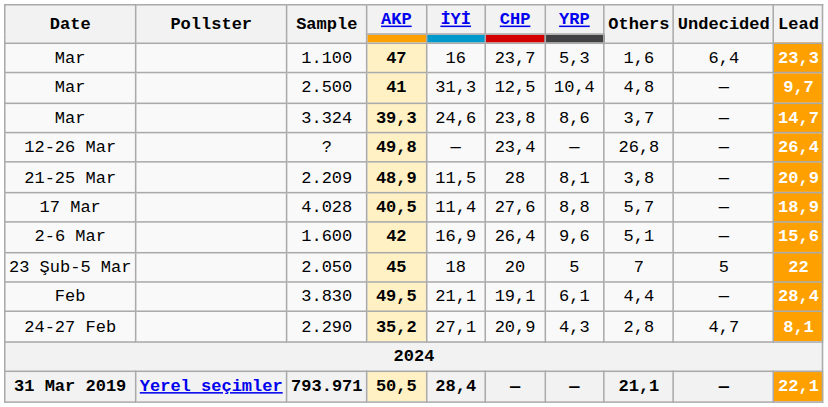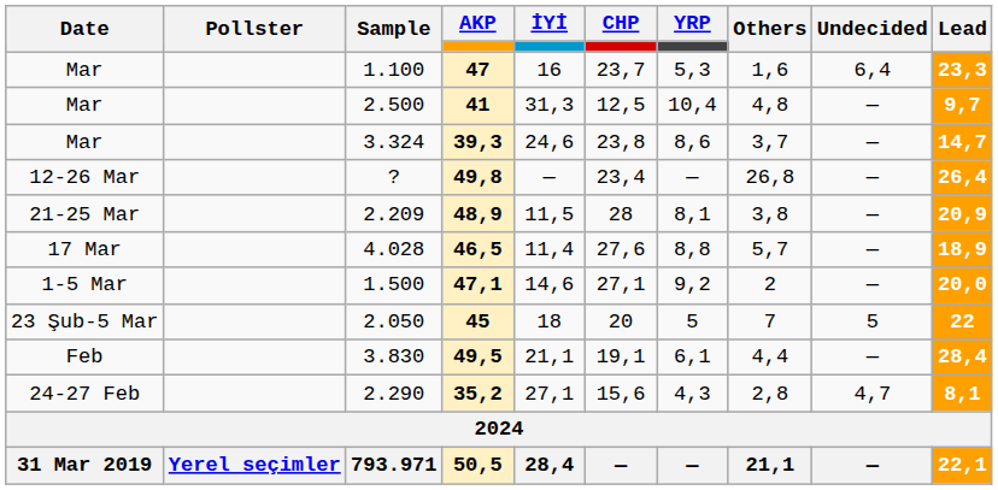 <table class="wikitable mw-collapsible" style="text-align:center; font-size:85%; line-height:14px;">
 <tr>
 <th rowspan="2">Date</th>
 <th rowspan="2">Pollster</th>
 <th rowspan="2">Sample</th>
 <th style="width:3em;"><a href='#'>AKP</a></th>
 <th style="width:3em;"><a href='#'>İYİ</a></th>
 <th style="width:3em;"><a href='#'>CHP</a></th>
 <th style="width:3em;"><a href='#'>YRP</a></th>
 <th rowspan="2">Others</th>
 <th rowspan="2">Undecided</th>
 <th rowspan="2">Lead</th>
 </tr>
 <tr>
 <th style="background:#fda000;"></th>
 <th style="background:#0099cc;"></th>
 <th style="background:#d40000;"></th>
 <th style="background:#414042;"></th>
 </tr>
 <tr>
 <td>Mar</td>
 <td></td>
 <td>1.100</td>
 <td style="background:#FFF1C4"><strong>47</strong></td>
 <td>16</td>
 <td>23,7</td>
 <td>5,3</td>
 <td>1,6</td>
 <td>6,4</td>
 <th style="background:#fda000; color:white;">23,3</th>
 </tr>
 <tr>
 <td>Mar</td>
 <td></td>
 <td>2.500</td>
 <td style="background:#FFF1C4"><strong>41</strong></td>
 <td>31,3</td>
 <td>12,5</td>
 <td>10,4</td>
 <td>4,8</td>
 <td>—</td>
 <th style="background:#fda000; color:white;">9,7</th>
 </tr>
 <tr>
 <td>Mar</td>
 <td></td>
 <td>3.324</td>
 <td style="background:#FFF1C4"><strong>39,3</strong></td>
 <td>24,6</td>
 <td>23,8</td>
 <td>8,6</td>
 <td>3,7</td>
 <td>—</td>
 <th style="background:#fda000; color:white;">14,7</th>
 </tr>
 <tr>
 <td>12-26 Mar</td>
 <td></td>
 <td>?</td>
 <td style="background:#FFF1C4"><strong>49,8</strong></td>
 <td>—</td>
 <td>23,4</td>
 <td>—</td>
 <td>26,8</td>
 <td>—</td>
 <th style="background:#fda000; color:white;">26,4</th>
 </tr>
 <tr>
 <td>21-25 Mar</td>
 <td></td>
 <td>2.209</td>
 <td style="background:#FFF1C4"><strong>48,9</strong></td>
 <td>11,5</td>
 <td>28</td>
 <td>8,1</td>
 <td>3,8</td>
 <td>—</td>
 <th style="background:#fda000; color:white;">20,9</th>
 </tr>
 <tr>
 <td>17 Mar</td>
 <td></td>
 <td>4.028</td>
-<td style="background:#FFF1C4"><strong>40,5</strong></td>
+<td style="background:#FFF1C4"><strong>46,5</strong></td>
 <td>11,4</td>
 <td>27,6</td>
 <td>8,8</td>
 <td>5,7</td>
 <td>—</td>
 <th style="background:#fda000; color:white;">18,9</th>
 </tr>
 <tr>
-<td>2-6 Mar</td>
+<td>1-5 Mar</td>
 <td></td>
-<td>1.600</td>
-<td style="background:#FFF1C4"><strong>42</strong></td>
-<td>16,9</td>
-<td>26,4</td>
-<td>9,6</td>
-<td>5,1</td>
+<td>1.500</td>
+<td style="background:#FFF1C4"><strong>47,1</strong></td>
+<td>14,6</td>
+<td>27,1</td>
+<td>9,2</td>
+<td>2</td>
 <td>—</td>
-<th style="background:#fda000; color:white;">15,6</th>
+<th style="background:#fda000; color:white;">20,0</th>
 </tr>
 <tr>
 <td>23 Şub-5 Mar</td>
 <td></td>
 <td>2.050</td>
 <td style="background:#FFF1C4"><strong>45</strong></td>
 <td>18</td>
 <td>20</td>
 <td>5</td>
 <td>7</td>
 <td>5</td>
 <th style="background:#fda000; color:white;">22</th>
 </tr>
 <tr>
 <td>Feb</td>
 <td></td>
 <td>3.830</td>
 <td style="background:#FFF1C4"><strong>49,5</strong></td>
 <td>21,1</td>
 <td>19,1</td>
 <td>6,1</td>
 <td>4,4</td>
 <td>—</td>
 <th style="background:#fda000; color:white;">28,4</th>
 </tr>
 <tr>
 <td>24-27 Feb</td>
 <td></td>
 <td>2.290</td>
 <td style="background:#FFF1C4"><strong>35,2</strong></td>
 <td>27,1</td>
-<td>20,9</td>
+<td>15,6</td>
 <td>4,3</td>
 <td>2,8</td>
 <td>4,7</td>
 <th style="background:#fda000; color:white;">8,1</th>
 </tr>
 <tr>
 <th colspan="10">2024</th>
 </tr>
 <tr>
 <th>31 Mar 2019</th>
 <th><a href='#'>Yerel seçimler</a></th>
 <th>793.971</th>
 <th style="background:#FFF1C4"><strong>50,5</strong></th>
 <th>28,4</th>
 <th>—</th>
 <th>—</th>
 <th>21,1</th>
 <th>—</th>
 <th style="background:#fda000; color:white;">22,1</th>
 </tr>
 </table>
